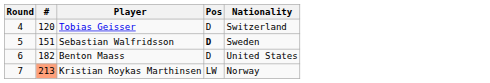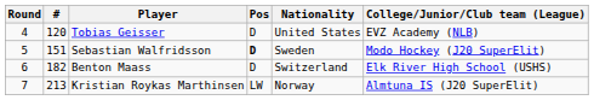 <table class="wikitable">
 <tr>
 <th>Round</th>
 <th>#</th>
 <th>Player</th>
 <th>Pos</th>
 <th>Nationality</th>
+<th>College/Junior/Club team (League)</th>
 </tr>
 <tr>
 <td style="text-align:center">4</td>
 <td style="text-align:center">120</td>
 <td><a href='#'>Tobias Geisser</a></td>
 <td>D</td>
-<td> Switzerland</td>
+<td> United States</td>
+<td>EVZ Academy (<a href='#'>NLB</a>)</td>
 </tr>
 <tr>
 <td style="text-align:center">5</td>
 <td style="text-align:center">151</td>
 <td>Sebastian Walfridsson</td>
 <td><strong>D</strong></td>
 <td> Sweden</td>
+<td><a href='#'>Modo Hockey</a> (<a href='#'>J20 SuperElit</a>)</td>
 </tr>
 <tr>
 <td style="text-align:center">6</td>
 <td style="text-align:center">182</td>
 <td>Benton Maass</td>
 <td>D</td>
-<td> United States</td>
+<td> Switzerland</td>
+<td><a href='#'>Elk River High School</a> (USHS)</td>
 </tr>
 <tr>
 <td style="text-align:center">7</td>
-<td style="background: lightsalmon; text-align:center">213</td>
+<td style="text-align:center">213</td>
 <td>Kristian Roykas Marthinsen</td>
 <td>LW</td>
 <td> Norway</td>
+<td><a href='#'>Almtuna IS</a> (J20 SuperElit)</td>
 </tr>
 </table>
